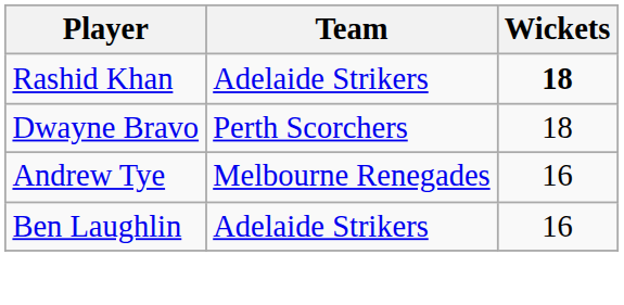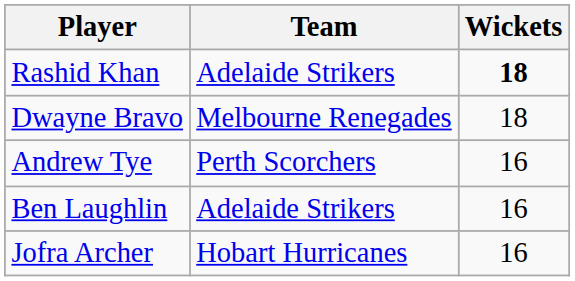 <table class="wikitable" style="text-align: center;">
 <tr>
 <th>Player</th>
 <th>Team</th>
 <th>Wickets</th>
 </tr>
 <tr>
 <td style="text-align:left"><a href='#'>Rashid Khan</a></td>
 <td style="text-align:left"><a href='#'>Adelaide Strikers</a></td>
 <td><strong>18</strong></td>
 </tr>
 <tr>
 <td style="text-align:left"><a href='#'>Dwayne Bravo</a></td>
-<td style="text-align:left"><a href='#'>Perth Scorchers</a></td>
+<td style="text-align:left"><a href='#'>Melbourne Renegades</a></td>
 <td>18</td>
 </tr>
 <tr>
 <td style="text-align:left"><a href='#'>Andrew Tye</a></td>
-<td style="text-align:left"><a href='#'>Melbourne Renegades</a></td>
+<td style="text-align:left"><a href='#'>Perth Scorchers</a></td>
 <td>16</td>
 </tr>
 <tr>
 <td style="text-align:left"><a href='#'>Ben Laughlin</a></td>
 <td style="text-align:left"><a href='#'>Adelaide Strikers</a></td>
 <td>16</td>
 </tr>
+<tr>
+<td style="text-align:left"><a href='#'>Jofra Archer</a></td>
+<td style="text-align:left"><a href='#'>Hobart Hurricanes</a></td>
+<td>16</td>
+</tr>
 </table>
